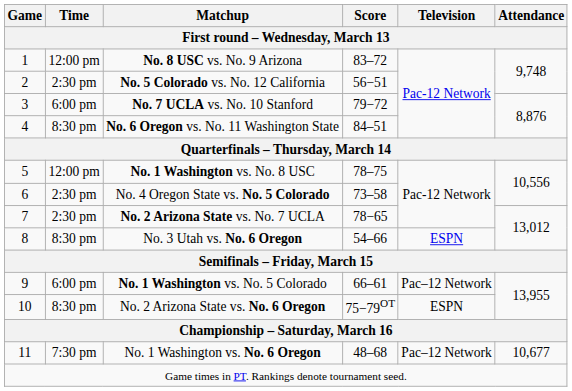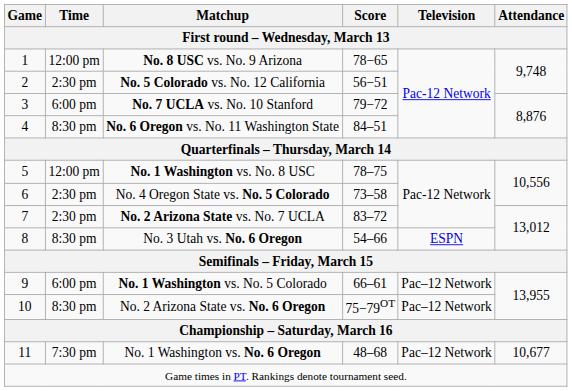 <table class="wikitable" style="font-size: 95%; text-align:center">
 <tr>
 <th>Game</th>
 <th>Time</th>
 <th>Matchup</th>
 <th>Score</th>
 <th>Television</th>
 <th>Attendance</th>
 </tr>
 <tr>
 <th colspan=6>First round – Wednesday, March 13</th>
 </tr>
 <tr>
 <td>1</td>
 <td>12:00 pm</td>
 <td><strong>No. 8 USC</strong> vs. No. 9 Arizona</td>
-<td>83–72</td>
+<td>78−65</td>
 <td rowspan=4><a href='#'>Pac-12 Network</a></td>
 <td rowspan=2>9,748</td>
 </tr>
 <tr>
 <td>2</td>
 <td>2:30 pm</td>
 <td><strong>No. 5 Colorado</strong> vs. No. 12 California</td>
 <td>56−51</td>
 </tr>
 <tr>
 <td>3</td>
 <td>6:00 pm</td>
 <td><strong>No. 7 UCLA</strong> vs. No. 10 Stanford</td>
 <td>79−72</td>
 <td rowspan=2>8,876</td>
 </tr>
 <tr>
 <td>4</td>
 <td>8:30 pm</td>
 <td><strong>No. 6 Oregon</strong> vs. No. 11 Washington State</td>
 <td>84–51</td>
 </tr>
 <tr>
 <th colspan=6>Quarterfinals – Thursday, March 14</th>
 </tr>
 <tr>
 <td>5</td>
 <td>12:00 pm</td>
 <td><strong>No. 1 Washington</strong> vs. No. 8 USC</td>
 <td>78–75</td>
 <td rowspan=3>Pac-12 Network</td>
 <td rowspan=2>10,556</td>
 </tr>
 <tr>
 <td>6</td>
 <td>2:30 pm</td>
 <td>No. 4 Oregon State vs. <strong>No. 5 Colorado</strong></td>
 <td>73–58</td>
 </tr>
 <tr>
 <td>7</td>
 <td>2:30 pm</td>
 <td><strong>No. 2 Arizona State</strong> vs. No. 7 UCLA</td>
-<td>78−65</td>
+<td>83–72</td>
 <td rowspan=2>13,012</td>
 </tr>
 <tr>
 <td>8</td>
 <td>8:30 pm</td>
 <td>No. 3 Utah vs. <strong>No. 6 Oregon</strong></td>
 <td>54–66</td>
 <td><a href='#'>ESPN</a></td>
 </tr>
 <tr>
 <th colspan=6>Semifinals – Friday, March 15</th>
 </tr>
 <tr>
 <td>9</td>
 <td>6:00 pm</td>
 <td><strong>No. 1 Washington</strong> vs. No. 5 Colorado</td>
 <td>66–61</td>
 <td>Pac–12 Network</td>
 <td rowspan=2>13,955</td>
 </tr>
 <tr>
 <td>10</td>
 <td>8:30 pm</td>
 <td>No. 2 Arizona State vs. <strong>No. 6 Oregon</strong></td>
 <td>75−79<sup>OT</sup></td>
-<td>ESPN</td>
+<td>Pac–12 Network</td>
 </tr>
 <tr>
 <th colspan=6>Championship – Saturday, March 16</th>
 </tr>
 <tr>
 <td>11</td>
 <td>7:30 pm</td>
 <td>No. 1 Washington vs. <strong>No. 6 Oregon</strong></td>
 <td>48–68</td>
 <td>Pac–12 Network</td>
 <td>10,677</td>
 </tr>
 <tr>
 <td colspan=6><small>Game times in <a href='#'>PT</a>. Rankings denote tournament seed.</small></td>
 </tr>
 </table>
